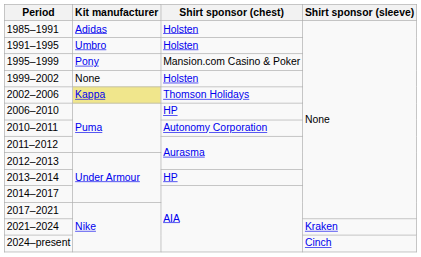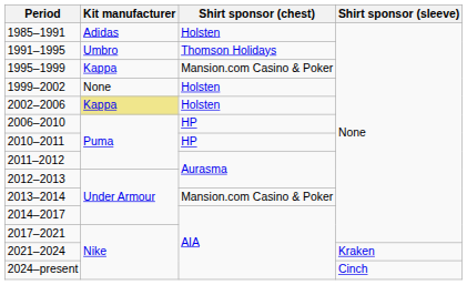 <table class="wikitable">
 <tr>
 <th>Period</th>
 <th>Kit manufacturer</th>
 <th>Shirt sponsor (chest)</th>
 <th>Shirt sponsor (sleeve)</th>
 </tr>
 <tr>
 <td>1985–1991</td>
 <td><a href='#'>Adidas</a></td>
 <td><a href='#'>Holsten</a></td>
 <td rowspan="12">None</td>
 </tr>
 <tr>
 <td>1991–1995</td>
 <td><a href='#'>Umbro</a></td>
-<td><a href='#'>Holsten</a></td>
+<td><a href='#'>Thomson Holidays</a></td>
 </tr>
 <tr>
 <td>1995–1999</td>
-<td><a href='#'>Pony</a></td>
+<td><a href='#'>Kappa</a></td>
 <td>Mansion.com Casino & Poker</td>
 </tr>
 <tr>
 <td>1999–2002</td>
 <td>None</td>
 <td><a href='#'>Holsten</a></td>
 </tr>
 <tr>
 <td>2002–2006</td>
 <td style="background: khaki;"><a href='#'>Kappa</a></td>
-<td><a href='#'>Thomson Holidays</a></td>
+<td><a href='#'>Holsten</a></td>
 </tr>
 <tr>
 <td>2006–2010</td>
 <td rowspan=3><a href='#'>Puma</a></td>
 <td><a href='#'>HP</a></td>
 </tr>
 <tr>
 <td>2010–2011</td>
-<td><a href='#'>Autonomy Corporation</a></td>
+<td><a href='#'>HP</a></td>
 </tr>
 <tr>
 <td>2011–2012</td>
 <td rowspan=2><a href='#'>Aurasma</a></td>
 </tr>
 <tr>
 <td>2012–2013</td>
 <td rowspan=3><a href='#'>Under Armour</a></td>
 </tr>
 <tr>
 <td>2013–2014</td>
-<td><a href='#'>HP</a></td>
+<td>Mansion.com Casino & Poker</td>
 </tr>
 <tr>
 <td>2014–2017</td>
 <td rowspan="4"><a href='#'>AIA</a></td>
 </tr>
 <tr>
 <td>2017–2021</td>
 <td rowspan="3"><a href='#'>Nike</a></td>
 </tr>
 <tr>
 <td>2021–2024</td>
 <td><a href='#'>Kraken</a></td>
 </tr>
 <tr>
 <td>2024–present</td>
 <td><a href='#'>Cinch</a></td>
 </tr>
 </table>
